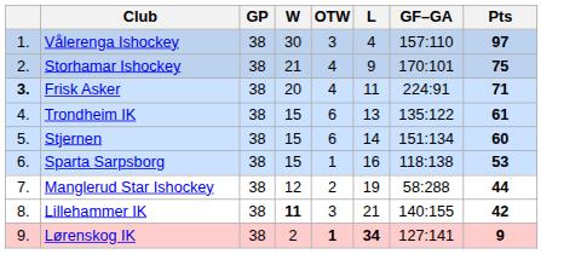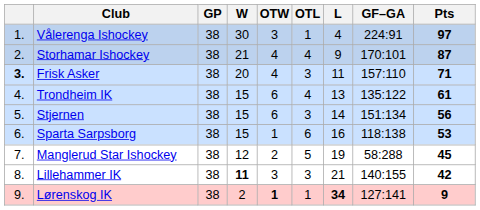 <table class="wikitable">
 <tr>
 <th width="30"></th>
 <th width="200">Club</th>
 <th width="30">GP</th>
 <th width="30">W</th>
 <th width="30">OTW</th>
+<th width="30">OTL</th>
 <th width="30">L</th>
 <th width="70">GF–GA</th>
 <th width="70">Pts</th>
 </tr>
 <tr bgcolor="#BCD2EE" align="center">
 <td>1.</td>
 <td align="left"><a href='#'>Vålerenga Ishockey</a></td>
 <td>38</td>
 <td>30</td>
 <td>3</td>
+<td>1</td>
 <td>4</td>
-<td>157:110</td>
+<td>224:91</td>
 <td><strong>97</strong></td>
 </tr>
 <tr bgcolor="#BCD2EE" align="center">
 <td>2.</td>
 <td align="left"><a href='#'>Storhamar Ishockey</a></td>
 <td>38</td>
 <td>21</td>
 <td>4</td>
+<td>4</td>
 <td>9</td>
 <td>170:101</td>
-<td><strong>75</strong></td>
+<td><strong>87</strong></td>
 </tr>
 <tr bgcolor="#CAE1FF" align="center">
 <td><strong>3.</strong></td>
 <td align="left"><a href='#'>Frisk Asker</a></td>
 <td>38</td>
 <td>20</td>
 <td>4</td>
+<td>3</td>
 <td>11</td>
-<td>224:91</td>
+<td>157:110</td>
 <td><strong>71</strong></td>
 </tr>
 <tr bgcolor="#CAE1FF" align="center">
 <td>4.</td>
 <td align="left"><a href='#'>Trondheim IK</a></td>
 <td>38</td>
 <td>15</td>
 <td>6</td>
+<td>4</td>
 <td>13</td>
 <td>135:122</td>
 <td><strong>61</strong></td>
 </tr>
 <tr bgcolor="#CAE1FF" align="center">
 <td>5.</td>
 <td align="left"><a href='#'>Stjernen</a></td>
 <td>38</td>
 <td>15</td>
 <td>6</td>
+<td>3</td>
 <td>14</td>
 <td>151:134</td>
-<td><strong>60</strong></td>
+<td><strong>56</strong></td>
 </tr>
 <tr bgcolor="#CAE1FF" align="center">
 <td>6.</td>
 <td align="left"><a href='#'>Sparta Sarpsborg</a></td>
 <td>38</td>
 <td>15</td>
 <td>1</td>
+<td>6</td>
 <td>16</td>
 <td>118:138</td>
 <td><strong>53</strong></td>
 </tr>
 <tr bgcolor="#FFFFFF" align="center">
 <td>7.</td>
 <td align="left"><a href='#'>Manglerud Star Ishockey</a></td>
 <td>38</td>
 <td>12</td>
 <td>2</td>
+<td>5</td>
 <td>19</td>
 <td>58:288</td>
-<td><strong>44</strong></td>
+<td><strong>45</strong></td>
 </tr>
 <tr bgcolor="#FFFFFF" align="center">
 <td>8.</td>
 <td align="left"><a href='#'>Lillehammer IK</a></td>
 <td>38</td>
 <td><strong>11</strong></td>
+<td>3</td>
 <td>3</td>
 <td>21</td>
 <td>140:155</td>
 <td><strong>42</strong></td>
 </tr>
 <tr bgcolor="#FFCCCC" align="center">
 <td>9.</td>
 <td align="left"><a href='#'>Lørenskog IK</a></td>
 <td>38</td>
 <td>2</td>
 <td><strong>1</strong></td>
+<td>1</td>
 <td><strong>34</strong></td>
 <td>127:141</td>
 <td><strong>9</strong></td>
 </tr>
 </table>
